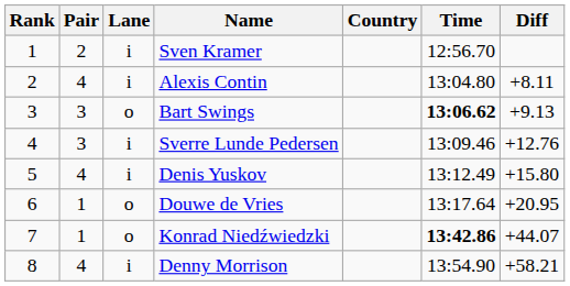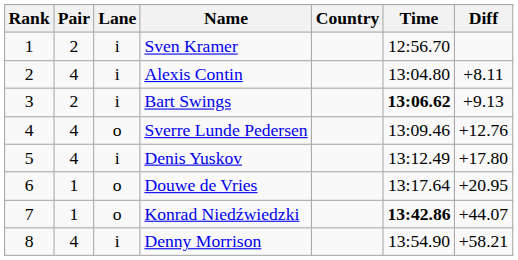 <table class="wikitable sortable" style="text-align:center">
 <tr>
 <th>Rank</th>
 <th>Pair</th>
 <th>Lane</th>
 <th>Name</th>
 <th>Country</th>
 <th>Time</th>
 <th>Diff</th>
 </tr>
 <tr>
 <td>1</td>
 <td>2</td>
 <td>i</td>
 <td align=left><a href='#'>Sven Kramer</a></td>
 <td align=left></td>
 <td>12:56.70</td>
 <td></td>
 </tr>
 <tr>
 <td>2</td>
 <td>4</td>
 <td>i</td>
 <td align=left><a href='#'>Alexis Contin</a></td>
 <td align=left></td>
 <td>13:04.80</td>
 <td>+8.11</td>
 </tr>
 <tr>
 <td>3</td>
-<td>3</td>
-<td>o</td>
+<td>2</td>
+<td>i</td>
 <td align=left><a href='#'>Bart Swings</a></td>
 <td align=left></td>
 <td><strong>13:06.62</strong></td>
 <td>+9.13</td>
 </tr>
 <tr>
 <td>4</td>
-<td>3</td>
-<td>i</td>
+<td>4</td>
+<td>o</td>
 <td align=left><a href='#'>Sverre Lunde Pedersen</a></td>
 <td align=left></td>
 <td>13:09.46</td>
 <td>+12.76</td>
 </tr>
 <tr>
 <td>5</td>
 <td>4</td>
 <td>i</td>
 <td align=left><a href='#'>Denis Yuskov</a></td>
 <td align=left></td>
 <td>13:12.49</td>
-<td>+15.80</td>
+<td>+17.80</td>
 </tr>
 <tr>
 <td>6</td>
 <td>1</td>
 <td>o</td>
 <td align=left><a href='#'>Douwe de Vries</a></td>
 <td align=left></td>
 <td>13:17.64</td>
 <td>+20.95</td>
 </tr>
 <tr>
 <td>7</td>
 <td>1</td>
 <td>o</td>
 <td align=left><a href='#'>Konrad Niedźwiedzki</a></td>
 <td align=left></td>
 <td><strong>13:42.86</strong></td>
 <td>+44.07</td>
 </tr>
 <tr>
 <td>8</td>
 <td>4</td>
 <td>i</td>
 <td align=left><a href='#'>Denny Morrison</a></td>
 <td align=left></td>
 <td>13:54.90</td>
 <td>+58.21</td>
 </tr>
 </table>
